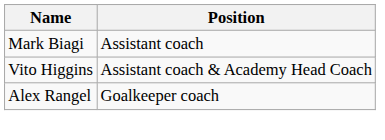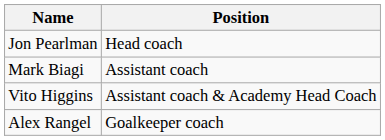 <table class="wikitable">
 <tr>
 <th>Name</th>
 <th>Position</th>
+</tr>
+<tr>
+<td> Jon Pearlman</td>
+<td>Head coach</td>
 </tr>
 <tr>
 <td> Mark Biagi</td>
 <td>Assistant coach</td>
 </tr>
 <tr>
 <td> Vito Higgins</td>
 <td>Assistant coach & Academy Head Coach</td>
 </tr>
 <tr>
 <td> Alex Rangel</td>
 <td>Goalkeeper coach</td>
 </tr>
 </table>
